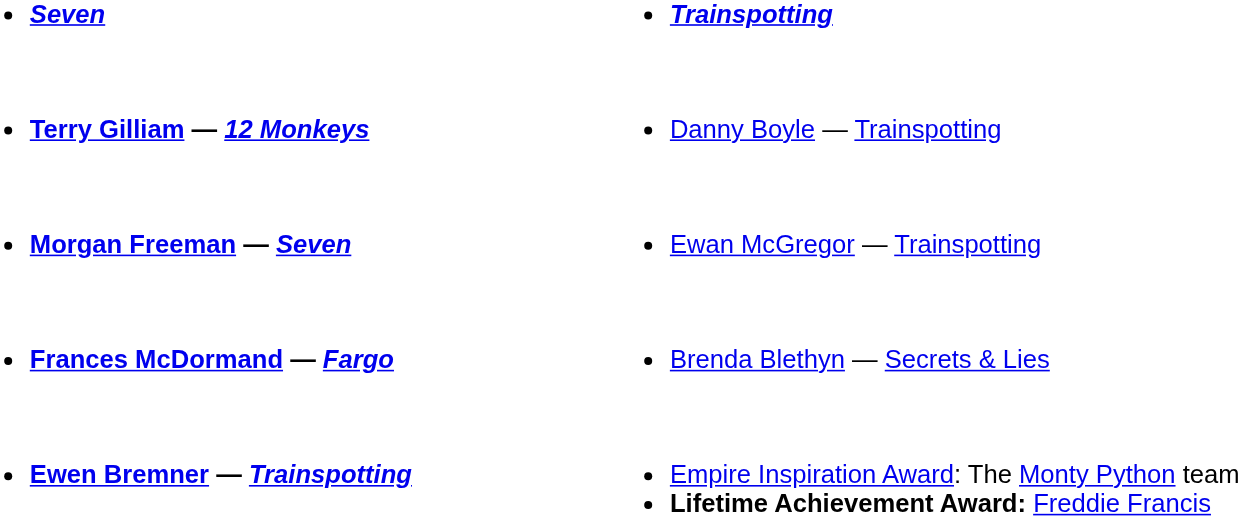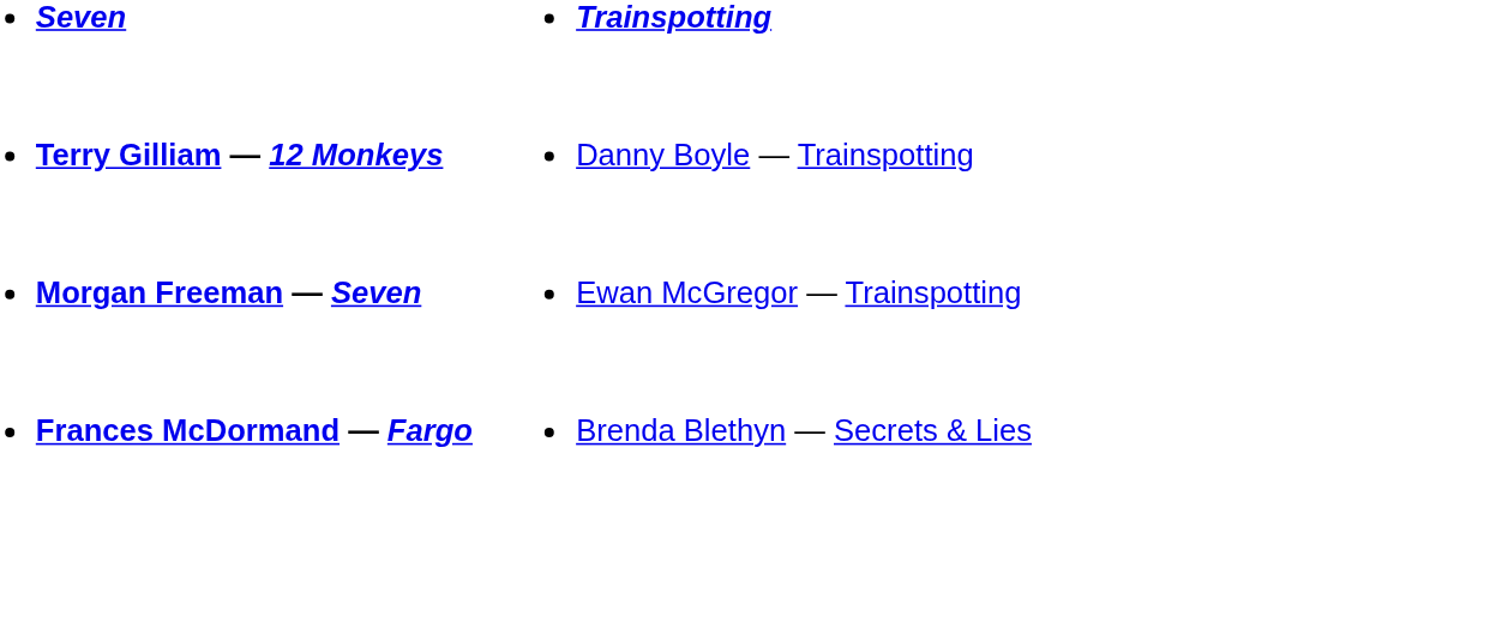 <table class=w"ikitable">
 <tr>
 <td style="vertical-align:top;" width="50%"><br><ul><li><strong><em><a href='#'>Seven</a></em></strong></li></ul></td>
 <td style="vertical-align:top;" width="50%"><br><ul><li><strong><em><a href='#'>Trainspotting</a></em></strong></li></ul></td>
 </tr>
 <tr>
 <td style="vertical-align:top;" width="50%"><br><ul><li><strong><a href='#'>Terry Gilliam</a> — <em><a href='#'>12 Monkeys</a><strong><em></li></ul></td>
 <td style="vertical-align:top;" width="50%"><br><ul><li></strong><a href='#'>Danny Boyle</a> — </em><a href='#'>Trainspotting</a></em></strong></li></ul></td>
 </tr>
 <tr>
 <td style="vertical-align:top;" width="50%"><br><ul><li><strong><a href='#'>Morgan Freeman</a> — <em><a href='#'>Seven</a><strong><em></li></ul></td>
 <td style="vertical-align:top;" width="50%"><br><ul><li></strong><a href='#'>Ewan McGregor</a> — </em><a href='#'>Trainspotting</a></em></strong></li></ul></td>
 </tr>
 <tr>
 <td style="vertical-align:top;" width="50%"><br><ul><li><strong><a href='#'>Frances McDormand</a> — <em><a href='#'>Fargo</a><strong><em></li></ul></td>
 <td style="vertical-align:top;" width="50%"><br><ul><li></strong><a href='#'>Brenda Blethyn</a> — </em><a href='#'>Secrets & Lies</a></em></strong></li></ul></td>
 </tr>
-<tr>
-<td style="vertical-align:top;" width="50%"><br><ul><li><strong><a href='#'>Ewen Bremner</a> — <em><a href='#'>Trainspotting</a><strong><em></li></ul></td>
-<td style="vertical-align:top;" width="50%"><br><ul><li><a href='#'>Empire Inspiration Award</a>: </strong>The <a href='#'>Monty Python</a> team<strong></li><li>Lifetime Achievement Award: </strong><a href='#'>Freddie Francis</a><strong></li></ul></td>
-</tr>
 </table>
